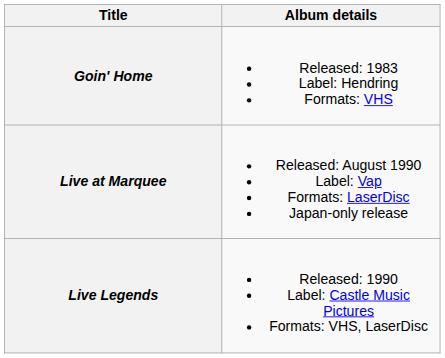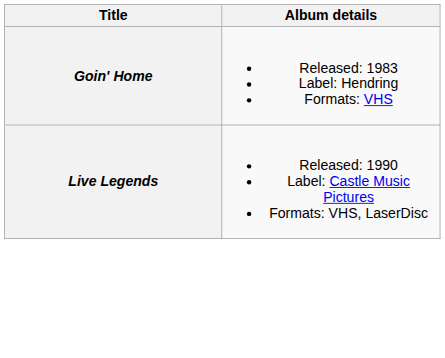 <table class="wikitable plainrowheaders" style="text-align:center;">
 <tr>
 <th scope="col" style="width:15em;">Title</th>
 <th scope="col" style="width:15em;">Album details</th>
 </tr>
 <tr>
 <th scope="row"><em>Goin' Home</em></th>
 <td><br><ul><li>Released: 1983</li><li>Label: Hendring</li><li>Formats: <a href='#'>VHS</a></li></ul></td>
 </tr>
 <tr>
-<th scope="row"><em>Live at Marquee</em></th>
-<td><br><ul><li>Released: August 1990</li><li>Label: <a href='#'>Vap</a></li><li>Formats: <a href='#'>LaserDisc</a></li><li>Japan-only release</li></ul></td>
-</tr>
-<tr>
 <th scope="row"><em>Live Legends</em></th>
 <td><br><ul><li>Released: 1990</li><li>Label: <a href='#'>Castle Music Pictures</a></li><li>Formats: VHS, LaserDisc</li></ul></td>
 </tr>
 </table>
